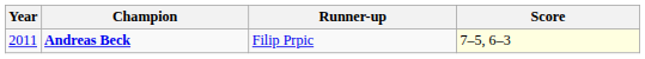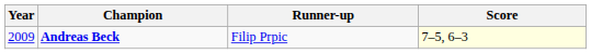 <table class="wikitable" style="font-size:90%">
 <tr>
 <th>Year</th>
 <th width="200">Champion</th>
 <th width="200">Runner-up</th>
 <th width="175">Score</th>
 </tr>
 <tr>
-<td><a href='#'>2011</a></td>
+<td><a href='#'>2009</a></td>
 <td> <strong><a href='#'>Andreas Beck</a></strong></td>
 <td> <a href='#'>Filip Prpic</a></td>
 <td style="background: lightyellow;">7–5, 6–3</td>
 </tr>
 </table>
